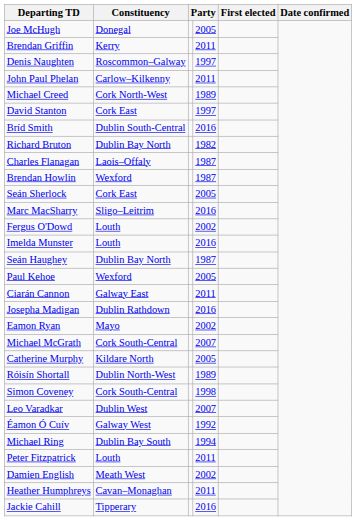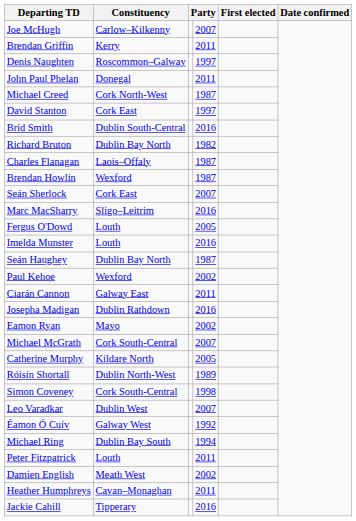 <table class="wikitable sortable collapsible">
 <tr>
 <th>Departing TD</th>
 <th>Constituency</th>
 <th colspan="2">Party</th>
 <th>First elected</th>
 <th>Date confirmed</th>
 </tr>
 <tr>
 <td><a href='#'>Joe McHugh</a></td>
-<td><a href='#'>Donegal</a></td>
+<td><a href='#'>Carlow–Kilkenny</a></td>
 <td></td>
-<td><a href='#'>2005</a></td>
+<td><a href='#'>2007</a></td>
 <td></td>
 </tr>
 <tr>
 <td><a href='#'>Brendan Griffin</a></td>
 <td><a href='#'>Kerry</a></td>
 <td></td>
 <td><a href='#'>2011</a></td>
 <td></td>
 </tr>
 <tr>
 <td><a href='#'>Denis Naughten</a></td>
 <td><a href='#'>Roscommon–Galway</a></td>
 <td></td>
 <td><a href='#'>1997</a></td>
 <td></td>
 </tr>
 <tr>
 <td><a href='#'>John Paul Phelan</a></td>
-<td><a href='#'>Carlow–Kilkenny</a></td>
+<td><a href='#'>Donegal</a></td>
 <td></td>
 <td><a href='#'>2011</a></td>
 <td></td>
 </tr>
 <tr>
 <td><a href='#'>Michael Creed</a></td>
 <td><a href='#'>Cork North-West</a></td>
 <td></td>
-<td><a href='#'>1989</a></td>
+<td><a href='#'>1987</a></td>
 <td></td>
 </tr>
 <tr>
 <td><a href='#'>David Stanton</a></td>
 <td><a href='#'>Cork East</a></td>
 <td></td>
 <td><a href='#'>1997</a></td>
 <td></td>
 </tr>
 <tr>
 <td><a href='#'>Bríd Smith</a></td>
 <td><a href='#'>Dublin South-Central</a></td>
 <td></td>
 <td><a href='#'>2016</a></td>
 <td></td>
 </tr>
 <tr>
 <td><a href='#'>Richard Bruton</a></td>
 <td><a href='#'>Dublin Bay North</a></td>
 <td></td>
 <td><a href='#'>1982</a></td>
 <td></td>
 </tr>
 <tr>
 <td><a href='#'>Charles Flanagan</a></td>
 <td><a href='#'>Laois–Offaly</a></td>
 <td></td>
 <td><a href='#'>1987</a></td>
 <td></td>
 </tr>
 <tr>
 <td><a href='#'>Brendan Howlin</a></td>
 <td><a href='#'>Wexford</a></td>
 <td></td>
 <td><a href='#'>1987</a></td>
 <td></td>
 </tr>
 <tr>
 <td><a href='#'>Seán Sherlock</a></td>
 <td><a href='#'>Cork East</a></td>
 <td></td>
-<td><a href='#'>2005</a></td>
+<td><a href='#'>2007</a></td>
 <td></td>
 </tr>
 <tr>
 <td><a href='#'>Marc MacSharry</a></td>
 <td><a href='#'>Sligo–Leitrim</a></td>
 <td></td>
 <td><a href='#'>2016</a></td>
 <td></td>
 </tr>
 <tr>
 <td><a href='#'>Fergus O'Dowd</a></td>
 <td><a href='#'>Louth</a></td>
 <td></td>
-<td><a href='#'>2002</a></td>
+<td><a href='#'>2005</a></td>
 <td></td>
 </tr>
 <tr>
 <td><a href='#'>Imelda Munster</a></td>
 <td><a href='#'>Louth</a></td>
 <td></td>
 <td><a href='#'>2016</a></td>
 <td></td>
 </tr>
 <tr>
 <td><a href='#'>Seán Haughey</a></td>
 <td><a href='#'>Dublin Bay North</a></td>
 <td></td>
 <td><a href='#'>1987</a></td>
 <td></td>
 </tr>
 <tr>
 <td><a href='#'>Paul Kehoe</a></td>
 <td><a href='#'>Wexford</a></td>
 <td></td>
-<td><a href='#'>2005</a></td>
+<td><a href='#'>2002</a></td>
 <td></td>
 </tr>
 <tr>
 <td><a href='#'>Ciarán Cannon</a></td>
 <td><a href='#'>Galway East</a></td>
 <td></td>
 <td><a href='#'>2011</a></td>
 <td></td>
 </tr>
 <tr>
 <td><a href='#'>Josepha Madigan</a></td>
 <td><a href='#'>Dublin Rathdown</a></td>
 <td></td>
 <td><a href='#'>2016</a></td>
 <td></td>
 </tr>
 <tr>
 <td><a href='#'>Eamon Ryan</a></td>
 <td><a href='#'>Mayo</a></td>
 <td></td>
 <td><a href='#'>2002</a></td>
 <td></td>
 </tr>
 <tr>
 <td><a href='#'>Michael McGrath</a></td>
 <td><a href='#'>Cork South-Central</a></td>
 <td></td>
 <td><a href='#'>2007</a></td>
 <td></td>
 </tr>
 <tr>
 <td><a href='#'>Catherine Murphy</a></td>
 <td><a href='#'>Kildare North</a></td>
 <td></td>
 <td><a href='#'>2005</a></td>
 <td></td>
 </tr>
 <tr>
 <td><a href='#'>Róisín Shortall</a></td>
 <td><a href='#'>Dublin North-West</a></td>
 <td></td>
 <td><a href='#'>1989</a></td>
 <td></td>
 </tr>
 <tr>
 <td><a href='#'>Simon Coveney</a></td>
 <td><a href='#'>Cork South-Central</a></td>
 <td></td>
 <td><a href='#'>1998</a></td>
 <td></td>
 </tr>
 <tr>
 <td><a href='#'>Leo Varadkar</a></td>
 <td><a href='#'>Dublin West</a></td>
 <td></td>
 <td><a href='#'>2007</a></td>
 <td></td>
 </tr>
 <tr>
 <td><a href='#'>Éamon Ó Cuív</a></td>
 <td><a href='#'>Galway West</a></td>
 <td></td>
 <td><a href='#'>1992</a></td>
 <td></td>
 </tr>
 <tr>
 <td><a href='#'>Michael Ring</a></td>
 <td><a href='#'>Dublin Bay South</a></td>
 <td></td>
 <td><a href='#'>1994</a></td>
 <td></td>
 </tr>
 <tr>
 <td><a href='#'>Peter Fitzpatrick</a></td>
 <td><a href='#'>Louth</a></td>
 <td></td>
 <td><a href='#'>2011</a></td>
 <td></td>
 </tr>
 <tr>
 <td><a href='#'>Damien English</a></td>
 <td><a href='#'>Meath West</a></td>
 <td></td>
 <td><a href='#'>2002</a></td>
 <td></td>
 </tr>
 <tr>
 <td><a href='#'>Heather Humphreys</a></td>
 <td><a href='#'>Cavan–Monaghan</a></td>
 <td></td>
 <td><a href='#'>2011</a></td>
 <td></td>
 </tr>
 <tr>
 <td><a href='#'>Jackie Cahill</a></td>
 <td><a href='#'>Tipperary</a></td>
 <td></td>
 <td><a href='#'>2016</a></td>
 <td></td>
 </tr>
 </table>
